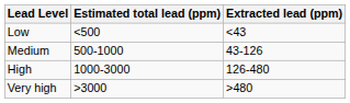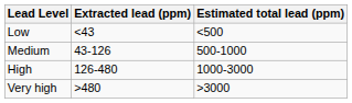 <table class="wikitable">
 <tr>
 <th>Lead Level</th>
+<th>Extracted lead (ppm)</th>
 <th>Estimated total lead (ppm)</th>
-<th>Extracted lead (ppm)</th>
 </tr>
 <tr>
 <td>Low</td>
+<td><43</td>
 <td><500</td>
-<td><43</td>
 </tr>
 <tr>
 <td>Medium</td>
+<td>43-126</td>
 <td>500-1000</td>
-<td>43-126</td>
 </tr>
 <tr>
 <td>High</td>
+<td>126-480</td>
 <td>1000-3000</td>
-<td>126-480</td>
 </tr>
 <tr>
 <td>Very high</td>
+<td>>480</td>
 <td>>3000</td>
-<td>>480</td>
 </tr>
 </table>
